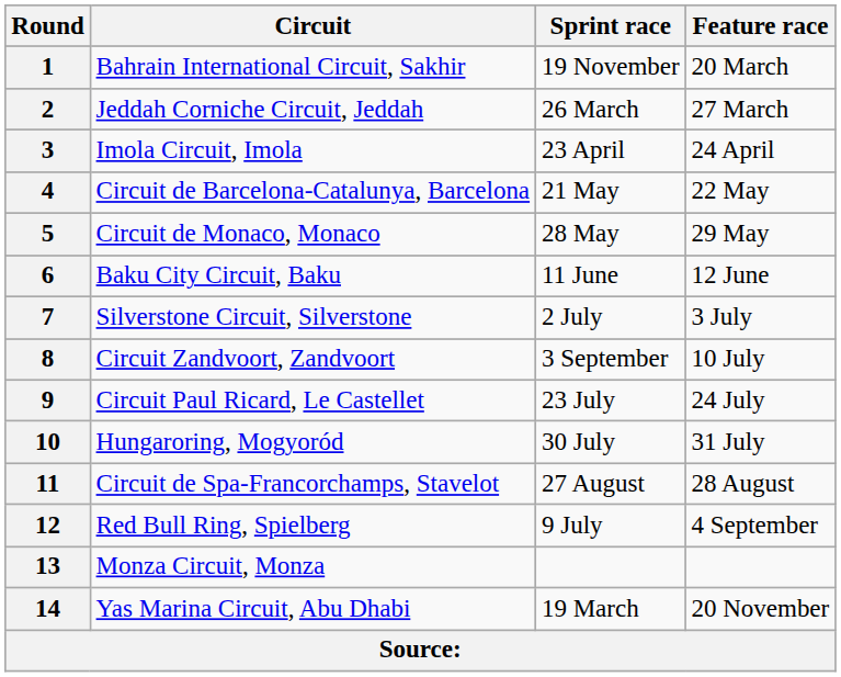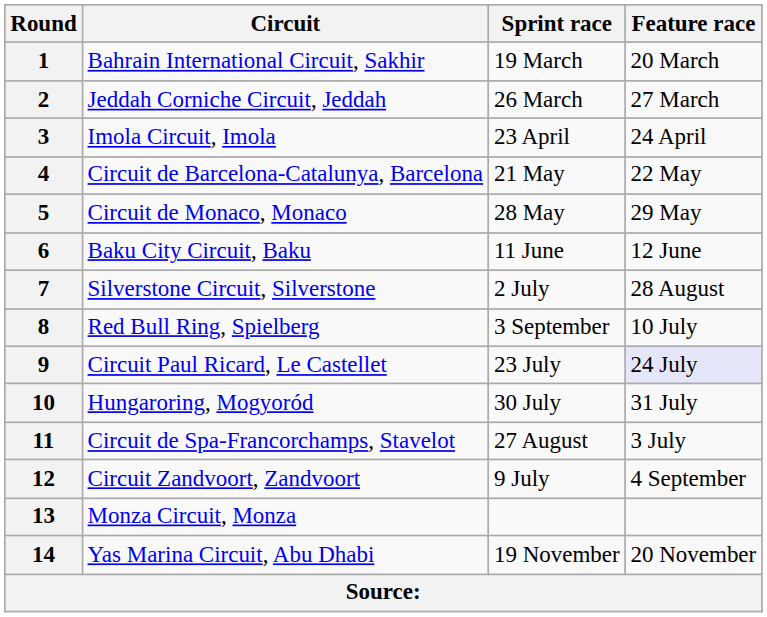 <table class=wikitable style="font-size:85%;">
 <tr>
 <th>Round</th>
 <th>Circuit</th>
 <th nowrap>Sprint race</th>
 <th nowrap>Feature race</th>
 </tr>
 <tr>
 <th nowrap>1</th>
 <td> <a href='#'>Bahrain International Circuit</a>, <a href='#'>Sakhir</a></td>
-<td>19 November</td>
+<td>19 March</td>
 <td>20 March</td>
 </tr>
 <tr>
 <th nowrap>2</th>
 <td> <a href='#'>Jeddah Corniche Circuit</a>, <a href='#'>Jeddah</a></td>
 <td>26 March</td>
 <td>27 March</td>
 </tr>
 <tr>
 <th nowrap>3</th>
 <td nowrap> <a href='#'>Imola Circuit</a>, <a href='#'>Imola</a></td>
 <td>23 April</td>
 <td>24 April</td>
 </tr>
 <tr>
 <th>4</th>
 <td nowrap> <a href='#'>Circuit de Barcelona-Catalunya</a>, <a href='#'>Barcelona</a></td>
 <td>21 May</td>
 <td>22 May</td>
 </tr>
 <tr>
 <th>5</th>
 <td nowrap> <a href='#'>Circuit de Monaco</a>, <a href='#'>Monaco</a></td>
 <td>28 May</td>
 <td>29 May</td>
 </tr>
 <tr>
 <th>6</th>
 <td nowrap> <a href='#'>Baku City Circuit</a>, <a href='#'>Baku</a></td>
 <td>11 June</td>
 <td>12 June</td>
 </tr>
 <tr>
 <th>7</th>
 <td nowrap> <a href='#'>Silverstone Circuit</a>, <a href='#'>Silverstone</a></td>
 <td>2 July</td>
-<td>3 July</td>
+<td>28 August</td>
 </tr>
 <tr>
 <th>8</th>
-<td nowrap> <a href='#'>Circuit Zandvoort</a>, <a href='#'>Zandvoort</a></td>
+<td nowrap> <a href='#'>Red Bull Ring</a>, <a href='#'>Spielberg</a></td>
 <td>3 September</td>
 <td>10 July</td>
 </tr>
 <tr>
 <th>9</th>
 <td nowrap> <a href='#'>Circuit Paul Ricard</a>, <a href='#'>Le Castellet</a></td>
 <td>23 July</td>
-<td>24 July</td>
+<td style="background: lavender;">24 July</td>
 </tr>
 <tr>
 <th>10</th>
 <td nowrap> <a href='#'>Hungaroring</a>, <a href='#'>Mogyoród</a></td>
 <td>30 July</td>
 <td>31 July</td>
 </tr>
 <tr>
 <th>11</th>
 <td nowrap> <a href='#'>Circuit de Spa-Francorchamps</a>, <a href='#'>Stavelot</a></td>
 <td>27 August</td>
-<td>28 August</td>
+<td>3 July</td>
 </tr>
 <tr>
 <th>12</th>
-<td nowrap> <a href='#'>Red Bull Ring</a>, <a href='#'>Spielberg</a></td>
+<td nowrap> <a href='#'>Circuit Zandvoort</a>, <a href='#'>Zandvoort</a></td>
 <td>9 July</td>
 <td>4 September</td>
 </tr>
 <tr>
 <th>13</th>
 <td nowrap> <a href='#'>Monza Circuit</a>, <a href='#'>Monza</a></td>
 <td></td>
 <td></td>
 </tr>
 <tr>
 <th>14</th>
 <td nowrap=""> <a href='#'>Yas Marina Circuit</a>, <a href='#'>Abu Dhabi</a></td>
-<td>19 March</td>
+<td>19 November</td>
 <td>20 November</td>
 </tr>
 <tr>
 <th colspan=4>Source:</th>
 </tr>
 </table>
